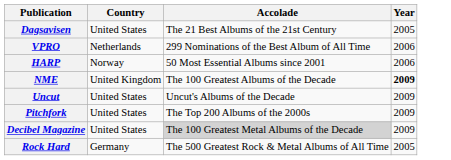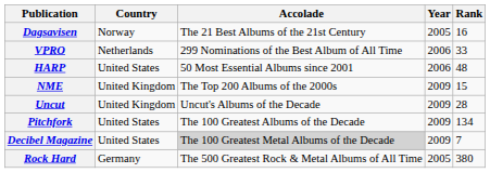 <table class="wikitable sortable plainrowheaders">
 <tr>
 <th>Publication</th>
 <th>Country</th>
 <th>Accolade</th>
 <th>Year</th>
+<th>Rank</th>
 </tr>
 <tr>
 <th scope="row"><em><a href='#'>Dagsavisen</a></em></th>
-<td>United States</td>
+<td>Norway</td>
 <td>The 21 Best Albums of the 21st Century</td>
 <td>2005</td>
+<td>16</td>
 </tr>
 <tr>
 <th scope="row"><em><a href='#'>VPRO</a></em></th>
 <td>Netherlands</td>
 <td>299 Nominations of the Best Album of All Time</td>
 <td>2006</td>
+<td>33</td>
 </tr>
 <tr>
 <th scope="row"><em><a href='#'>HARP</a></em></th>
-<td>Norway</td>
+<td>United States</td>
 <td>50 Most Essential Albums since 2001</td>
 <td>2006</td>
+<td>48</td>
 </tr>
 <tr>
 <th scope="row"><em><a href='#'>NME</a></em></th>
 <td>United Kingdom</td>
-<td>The 100 Greatest Albums of the Decade</td>
-<td><strong>2009</strong></td>
+<td>The Top 200 Albums of the 2000s</td>
+<td>2009</td>
+<td>15</td>
 </tr>
 <tr>
 <th scope="row"><em><a href='#'>Uncut</a></em></th>
-<td>United States</td>
+<td>United Kingdom</td>
 <td>Uncut's Albums of the Decade</td>
 <td>2009</td>
+<td>28</td>
 </tr>
 <tr>
 <th scope"row"><em><a href='#'>Pitchfork</a></em></th>
 <td>United States</td>
-<td>The Top 200 Albums of the 2000s</td>
+<td>The 100 Greatest Albums of the Decade</td>
 <td>2009</td>
+<td>134</td>
 </tr>
 <tr>
 <th scope="row"><em><a href='#'>Decibel Magazine</a></em></th>
 <td>United States</td>
 <td style="background: lightgrey;">The 100 Greatest Metal Albums of the Decade</td>
 <td>2009</td>
+<td>7</td>
 </tr>
 <tr>
 <th scope"row"><em><a href='#'>Rock Hard</a></em></th>
 <td>Germany</td>
 <td>The 500 Greatest Rock & Metal Albums of All Time</td>
 <td>2005</td>
+<td>380</td>
 </tr>
 </table>
